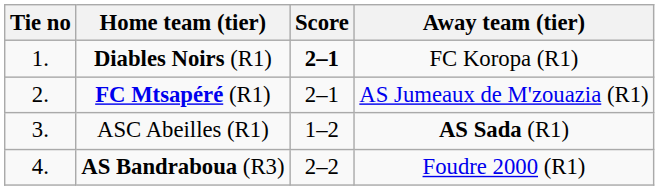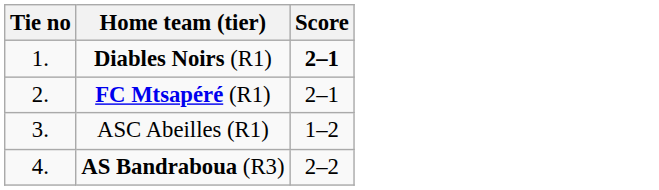 <table class="wikitable" style="text-align: center">
 <tr>
 <th>Tie no</th>
 <th>Home team (tier)</th>
 <th>Score</th>
-<th>Away team (tier)</th>
 </tr>
 <tr>
 <td>1.</td>
 <td> <strong>Diables Noirs</strong> (R1)</td>
 <td><strong>2–1</strong></td>
-<td>FC Koropa (R1) </td>
 </tr>
 <tr>
 <td>2.</td>
 <td> <strong><a href='#'>FC Mtsapéré</a></strong> (R1)</td>
 <td>2–1</td>
-<td><a href='#'>AS Jumeaux de M'zouazia</a> (R1) </td>
 </tr>
 <tr>
 <td>3.</td>
 <td> ASC Abeilles (R1)</td>
 <td>1–2 </td>
-<td><strong>AS Sada</strong> (R1) </td>
 </tr>
 <tr>
 <td>4.</td>
 <td> <strong>AS Bandraboua</strong> (R3)</td>
 <td>2–2 </td>
-<td><a href='#'>Foudre 2000</a> (R1) </td>
 </tr>
 </table>
